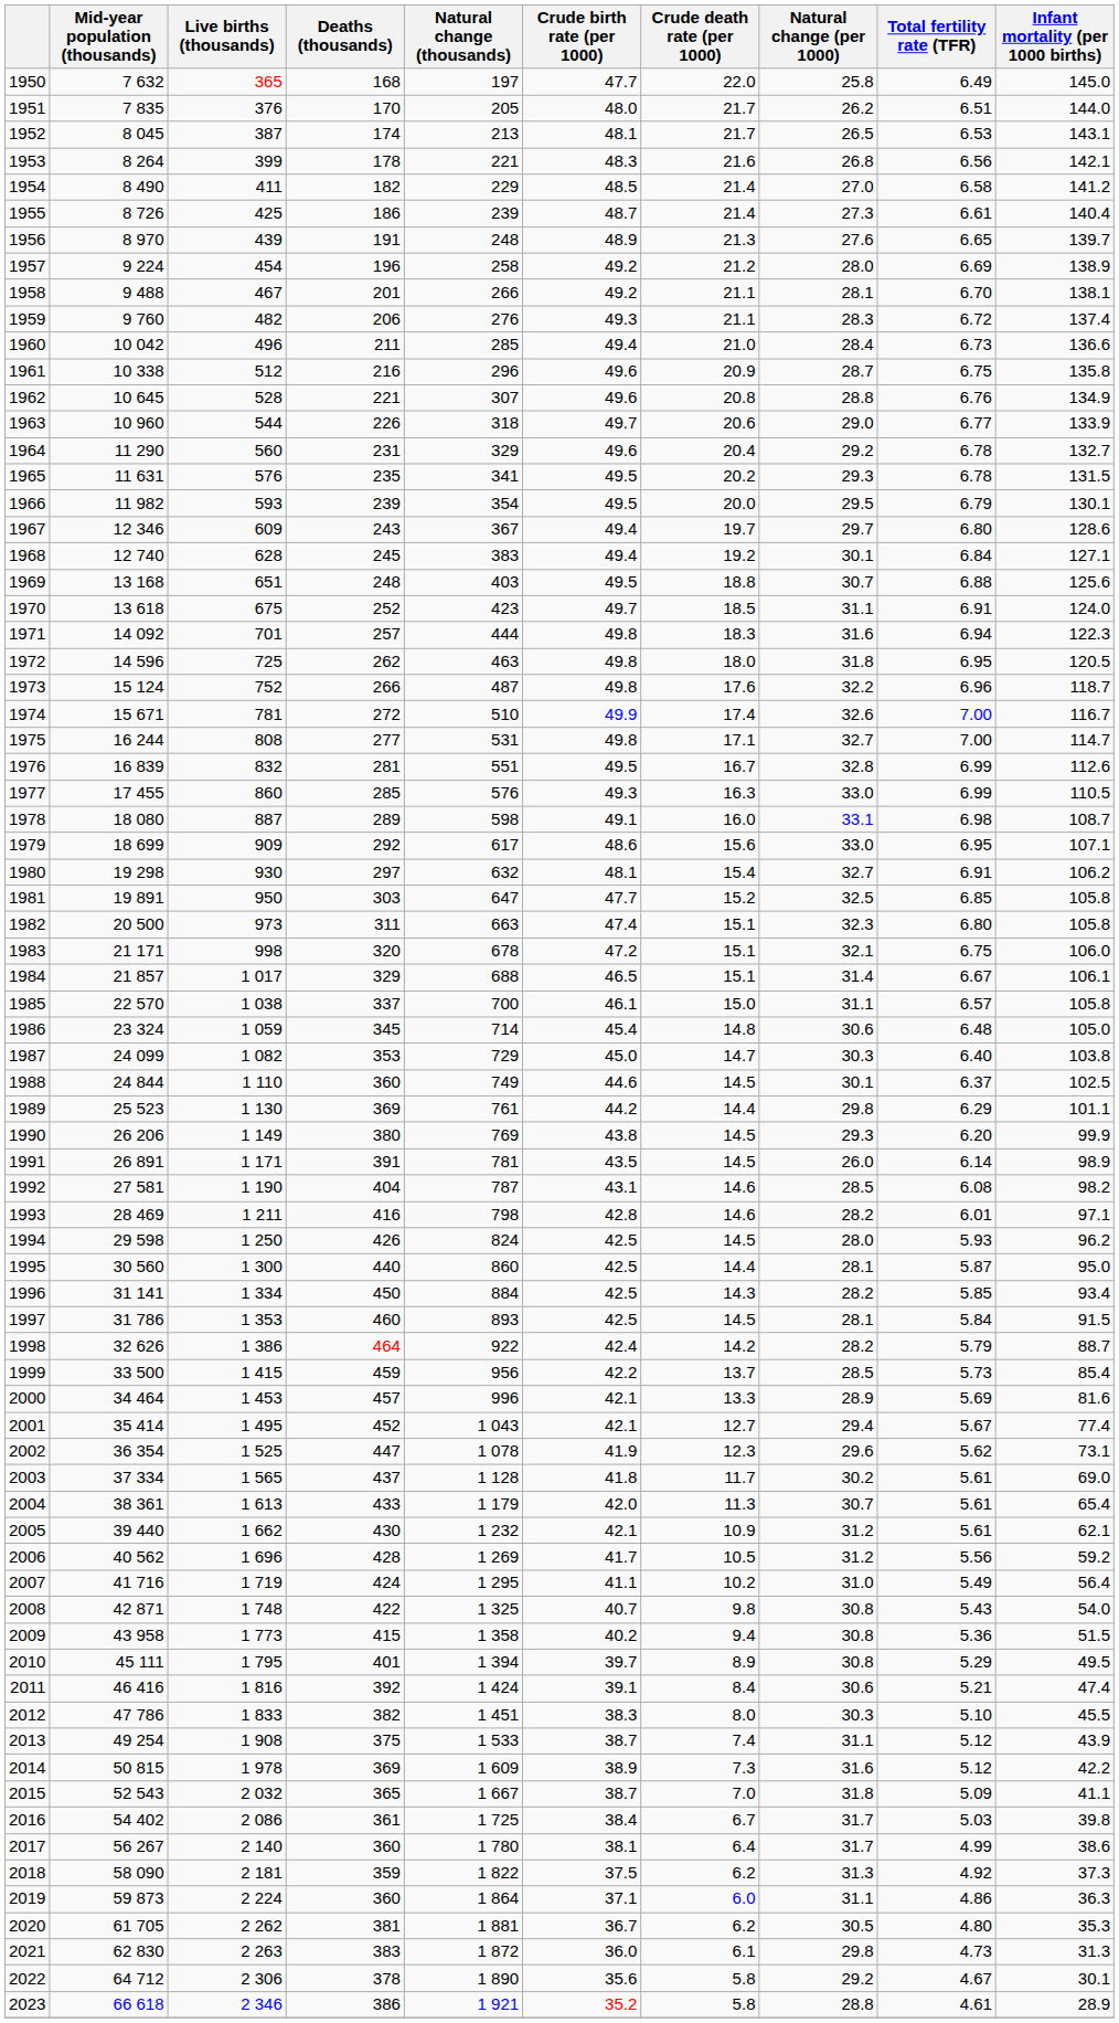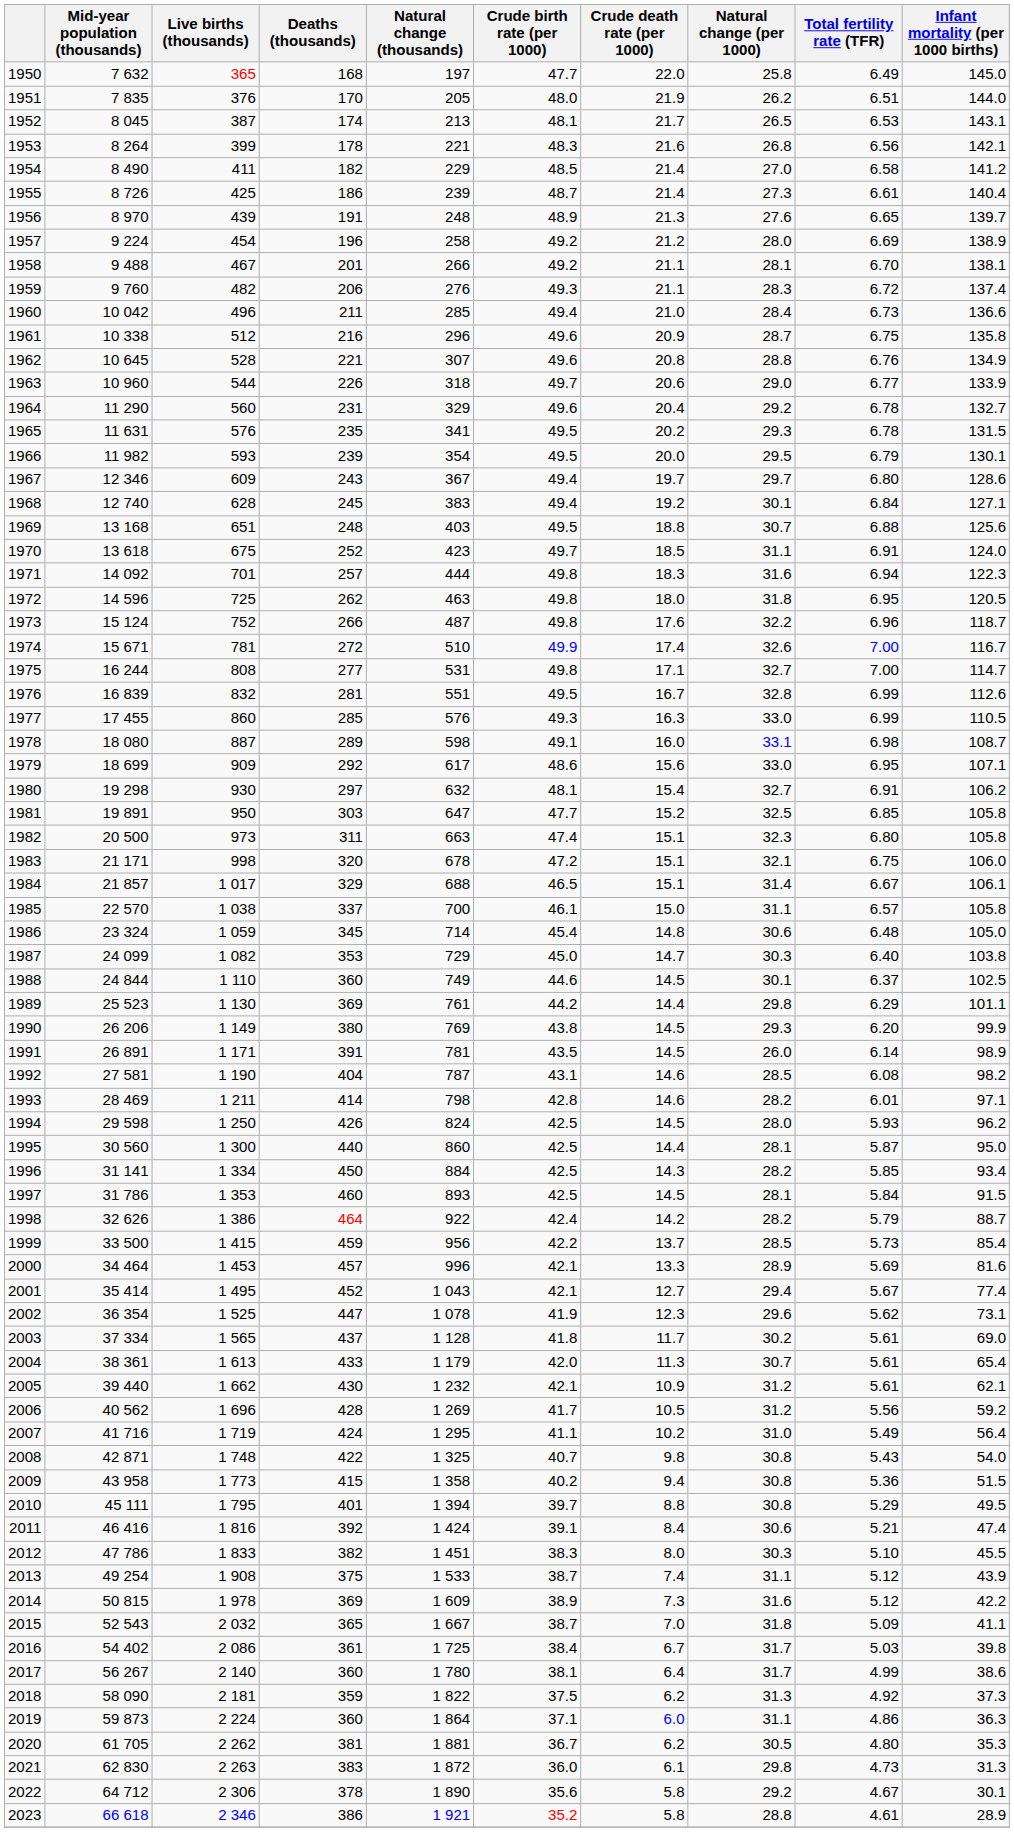 <table class="wikitable sortable" style="text-align:right">
 <tr>
 <th></th>
 <th style="width:80pt;">Mid-year population <br>(thousands)</th>
 <th style="width:80pt;">Live births <br>(thousands)</th>
 <th style="width:80pt;">Deaths <br>(thousands)</th>
 <th style="width:80pt;">Natural change <br>(thousands)</th>
 <th style="width:80pt;">Crude birth rate (per 1000)</th>
 <th style="width:80pt;">Crude death rate (per 1000)</th>
 <th style="width:80pt;">Natural change (per 1000)</th>
 <th style="width:80pt;"><a href='#'>Total fertility rate</a> (TFR)</th>
 <th style="width:80pt;"><a href='#'>Infant mortality</a> (per 1000 births)</th>
 </tr>
 <tr>
 <td>1950</td>
 <td>7 632</td>
 <td style="color:red;">365</td>
 <td>   168</td>
 <td>   197</td>
 <td>47.7</td>
 <td>22.0</td>
 <td>25.8</td>
 <td>6.49</td>
 <td>145.0</td>
 </tr>
 <tr>
 <td>1951</td>
 <td>  7 835</td>
 <td>  376</td>
 <td>  170</td>
 <td>  205</td>
 <td>48.0</td>
-<td>21.7</td>
+<td>21.9</td>
 <td>26.2</td>
 <td>6.51</td>
 <td>144.0</td>
 </tr>
 <tr>
 <td>1952</td>
 <td>  8 045</td>
 <td>  387</td>
 <td>  174</td>
 <td>  213</td>
 <td>48.1</td>
 <td>21.7</td>
 <td>26.5</td>
 <td>6.53</td>
 <td>143.1</td>
 </tr>
 <tr>
 <td>1953</td>
 <td>  8 264</td>
 <td>  399</td>
 <td>  178</td>
 <td>  221</td>
 <td>48.3</td>
 <td>21.6</td>
 <td>26.8</td>
 <td>6.56</td>
 <td>142.1</td>
 </tr>
 <tr>
 <td>1954</td>
 <td>  8 490</td>
 <td>  411</td>
 <td>  182</td>
 <td>  229</td>
 <td>48.5</td>
 <td>21.4</td>
 <td>27.0</td>
 <td>6.58</td>
 <td>141.2</td>
 </tr>
 <tr>
 <td>1955</td>
 <td>  8 726</td>
 <td>  425</td>
 <td>  186</td>
 <td>  239</td>
 <td>48.7</td>
 <td>21.4</td>
 <td>27.3</td>
 <td>6.61</td>
 <td>140.4</td>
 </tr>
 <tr>
 <td>1956</td>
 <td>  8 970</td>
 <td>  439</td>
 <td>  191</td>
 <td>  248</td>
 <td>48.9</td>
 <td>21.3</td>
 <td>27.6</td>
 <td>6.65</td>
 <td>139.7</td>
 </tr>
 <tr>
 <td>1957</td>
 <td>  9 224</td>
 <td>  454</td>
 <td>  196</td>
 <td>  258</td>
 <td>49.2</td>
 <td>21.2</td>
 <td>28.0</td>
 <td>6.69</td>
 <td>138.9</td>
 </tr>
 <tr>
 <td>1958</td>
 <td>  9 488</td>
 <td>  467</td>
 <td>  201</td>
 <td>  266</td>
 <td>49.2</td>
 <td>21.1</td>
 <td>28.1</td>
 <td>6.70</td>
 <td>138.1</td>
 </tr>
 <tr>
 <td>1959</td>
 <td>  9 760</td>
 <td>  482</td>
 <td>  206</td>
 <td>  276</td>
 <td>49.3</td>
 <td>21.1</td>
 <td>28.3</td>
 <td>6.72</td>
 <td>137.4</td>
 </tr>
 <tr>
 <td>1960</td>
 <td>  10 042</td>
 <td>  496</td>
 <td>  211</td>
 <td>  285</td>
 <td>49.4</td>
 <td>21.0</td>
 <td>28.4</td>
 <td>6.73</td>
 <td>136.6</td>
 </tr>
 <tr>
 <td>1961</td>
 <td>  10 338</td>
 <td>  512</td>
 <td>  216</td>
 <td>  296</td>
 <td>49.6</td>
 <td>20.9</td>
 <td>28.7</td>
 <td>6.75</td>
 <td>135.8</td>
 </tr>
 <tr>
 <td>1962</td>
 <td>  10 645</td>
 <td>  528</td>
 <td>  221</td>
 <td>  307</td>
 <td>49.6</td>
 <td>20.8</td>
 <td>28.8</td>
 <td>6.76</td>
 <td>134.9</td>
 </tr>
 <tr>
 <td>1963</td>
 <td>  10 960</td>
 <td>  544</td>
 <td>  226</td>
 <td>  318</td>
 <td>49.7</td>
 <td>20.6</td>
 <td>29.0</td>
 <td>6.77</td>
 <td>133.9</td>
 </tr>
 <tr>
 <td>1964</td>
 <td>  11 290</td>
 <td>  560</td>
 <td>  231</td>
 <td>  329</td>
 <td>49.6</td>
 <td>20.4</td>
 <td>29.2</td>
 <td>6.78</td>
 <td>132.7</td>
 </tr>
 <tr>
 <td>1965</td>
 <td>  11 631</td>
 <td>  576</td>
 <td>  235</td>
 <td>  341</td>
 <td>49.5</td>
 <td>20.2</td>
 <td>29.3</td>
 <td>6.78</td>
 <td>131.5</td>
 </tr>
 <tr>
 <td>1966</td>
 <td>  11 982</td>
 <td>  593</td>
 <td>  239</td>
 <td>  354</td>
 <td>49.5</td>
 <td>20.0</td>
 <td>29.5</td>
 <td>6.79</td>
 <td>130.1</td>
 </tr>
 <tr>
 <td>1967</td>
 <td>  12 346</td>
 <td>  609</td>
 <td>  243</td>
 <td>  367</td>
 <td>49.4</td>
 <td>19.7</td>
 <td>29.7</td>
 <td>6.80</td>
 <td>128.6</td>
 </tr>
 <tr>
 <td>1968</td>
 <td>  12 740</td>
 <td>  628</td>
 <td>  245</td>
 <td>  383</td>
 <td>49.4</td>
 <td>19.2</td>
 <td>30.1</td>
 <td>6.84</td>
 <td>127.1</td>
 </tr>
 <tr>
 <td>1969</td>
 <td>  13 168</td>
 <td>  651</td>
 <td>  248</td>
 <td>  403</td>
 <td>49.5</td>
 <td>18.8</td>
 <td>30.7</td>
 <td>6.88</td>
 <td>125.6</td>
 </tr>
 <tr>
 <td>1970</td>
 <td>  13 618</td>
 <td>  675</td>
 <td>  252</td>
 <td>  423</td>
 <td>49.7</td>
 <td>18.5</td>
 <td>31.1</td>
 <td>6.91</td>
 <td>124.0</td>
 </tr>
 <tr>
 <td>1971</td>
 <td>  14 092</td>
 <td>  701</td>
 <td>  257</td>
 <td>  444</td>
 <td>49.8</td>
 <td>18.3</td>
 <td>31.6</td>
 <td>6.94</td>
 <td>122.3</td>
 </tr>
 <tr>
 <td>1972</td>
 <td>  14 596</td>
 <td>  725</td>
 <td>  262</td>
 <td>  463</td>
 <td>49.8</td>
 <td>18.0</td>
 <td>31.8</td>
 <td>6.95</td>
 <td>120.5</td>
 </tr>
 <tr>
 <td>1973</td>
 <td>  15 124</td>
 <td>  752</td>
 <td>  266</td>
 <td>  487</td>
 <td>49.8</td>
 <td>17.6</td>
 <td>32.2</td>
 <td>6.96</td>
 <td>118.7</td>
 </tr>
 <tr>
 <td>1974</td>
 <td>  15 671</td>
 <td>  781</td>
 <td>  272</td>
 <td>  510</td>
 <td style="color:blue ">49.9</td>
 <td>17.4</td>
 <td>32.6</td>
 <td style="color: blue">7.00</td>
 <td>116.7</td>
 </tr>
 <tr>
 <td>1975</td>
 <td>  16 244</td>
 <td>  808</td>
 <td>  277</td>
 <td>  531</td>
 <td>49.8</td>
 <td>17.1</td>
 <td>32.7</td>
 <td>7.00</td>
 <td>114.7</td>
 </tr>
 <tr>
 <td>1976</td>
 <td>  16 839</td>
 <td>  832</td>
 <td>  281</td>
 <td>  551</td>
 <td>49.5</td>
 <td>16.7</td>
 <td>32.8</td>
 <td>6.99</td>
 <td>112.6</td>
 </tr>
 <tr>
 <td>1977</td>
 <td>  17 455</td>
 <td>  860</td>
 <td>  285</td>
 <td>  576</td>
 <td>49.3</td>
 <td>16.3</td>
 <td>33.0</td>
 <td>6.99</td>
 <td>110.5</td>
 </tr>
 <tr>
 <td>1978</td>
 <td>  18 080</td>
 <td>  887</td>
 <td>  289</td>
 <td>  598</td>
 <td>49.1</td>
 <td>16.0</td>
 <td style="color: blue">33.1</td>
 <td>6.98</td>
 <td>108.7</td>
 </tr>
 <tr>
 <td>1979</td>
 <td>  18 699</td>
 <td>  909</td>
 <td>  292</td>
 <td>  617</td>
 <td>48.6</td>
 <td>15.6</td>
 <td>33.0</td>
 <td>6.95</td>
 <td>107.1</td>
 </tr>
 <tr>
 <td>1980</td>
 <td>  19 298</td>
 <td>  930</td>
 <td>  297</td>
 <td>  632</td>
 <td>48.1</td>
 <td>15.4</td>
 <td>32.7</td>
 <td>6.91</td>
 <td>106.2</td>
 </tr>
 <tr>
 <td>1981</td>
 <td>  19 891</td>
 <td>  950</td>
 <td>  303</td>
 <td>  647</td>
 <td>47.7</td>
 <td>15.2</td>
 <td>32.5</td>
 <td>6.85</td>
 <td>105.8</td>
 </tr>
 <tr>
 <td>1982</td>
 <td>  20 500</td>
 <td>  973</td>
 <td>  311</td>
 <td>  663</td>
 <td>47.4</td>
 <td>15.1</td>
 <td>32.3</td>
 <td>6.80</td>
 <td>105.8</td>
 </tr>
 <tr>
 <td>1983</td>
 <td>  21 171</td>
 <td>  998</td>
 <td>  320</td>
 <td>  678</td>
 <td>47.2</td>
 <td>15.1</td>
 <td>32.1</td>
 <td>6.75</td>
 <td>106.0</td>
 </tr>
 <tr>
 <td>1984</td>
 <td>  21 857</td>
 <td>  1 017</td>
 <td>  329</td>
 <td>  688</td>
 <td>46.5</td>
 <td>15.1</td>
 <td>31.4</td>
 <td>6.67</td>
 <td>106.1</td>
 </tr>
 <tr>
 <td>1985</td>
 <td>  22 570</td>
 <td>  1 038</td>
 <td>  337</td>
 <td>  700</td>
 <td>46.1</td>
 <td>15.0</td>
 <td>31.1</td>
 <td>6.57</td>
 <td>105.8</td>
 </tr>
 <tr>
 <td>1986</td>
 <td>  23 324</td>
 <td>  1 059</td>
 <td>  345</td>
 <td>  714</td>
 <td>45.4</td>
 <td>14.8</td>
 <td>30.6</td>
 <td>6.48</td>
 <td>105.0</td>
 </tr>
 <tr>
 <td>1987</td>
 <td>  24 099</td>
 <td>  1 082</td>
 <td>  353</td>
 <td>  729</td>
 <td>45.0</td>
 <td>14.7</td>
 <td>30.3</td>
 <td>6.40</td>
 <td>103.8</td>
 </tr>
 <tr>
 <td>1988</td>
 <td>  24 844</td>
 <td>  1 110</td>
 <td>  360</td>
 <td>  749</td>
 <td>44.6</td>
 <td>14.5</td>
 <td>30.1</td>
 <td>6.37</td>
 <td>102.5</td>
 </tr>
 <tr>
 <td>1989</td>
 <td>  25 523</td>
 <td>  1 130</td>
 <td>  369</td>
 <td>  761</td>
 <td>44.2</td>
 <td>14.4</td>
 <td>29.8</td>
 <td>6.29</td>
 <td>101.1</td>
 </tr>
 <tr>
 <td>1990</td>
 <td>  26 206</td>
 <td>  1 149</td>
 <td>  380</td>
 <td>  769</td>
 <td>43.8</td>
 <td>14.5</td>
 <td>29.3</td>
 <td>6.20</td>
 <td>99.9</td>
 </tr>
 <tr>
 <td>1991</td>
 <td>  26 891</td>
 <td>  1 171</td>
 <td>  391</td>
 <td>  781</td>
 <td>43.5</td>
 <td>14.5</td>
 <td>26.0</td>
 <td>6.14</td>
 <td>98.9</td>
 </tr>
 <tr>
 <td>1992</td>
 <td>  27 581</td>
 <td>  1 190</td>
 <td>  404</td>
 <td>  787</td>
 <td>43.1</td>
 <td>14.6</td>
 <td>28.5</td>
 <td>6.08</td>
 <td>98.2</td>
 </tr>
 <tr>
 <td>1993</td>
 <td>  28 469</td>
 <td>  1 211</td>
-<td>  416</td>
+<td>  414</td>
 <td>  798</td>
 <td>42.8</td>
 <td>14.6</td>
 <td>28.2</td>
 <td>6.01</td>
 <td>97.1</td>
 </tr>
 <tr>
 <td>1994</td>
 <td>  29 598</td>
 <td>  1 250</td>
 <td>  426</td>
 <td>  824</td>
 <td>42.5</td>
 <td>14.5</td>
 <td>28.0</td>
 <td>5.93</td>
 <td>96.2</td>
 </tr>
 <tr>
 <td>1995</td>
 <td>  30 560</td>
 <td>  1 300</td>
 <td>  440</td>
 <td>  860</td>
 <td>42.5</td>
 <td>14.4</td>
 <td>28.1</td>
 <td>5.87</td>
 <td>95.0</td>
 </tr>
 <tr>
 <td>1996</td>
 <td>  31 141</td>
 <td>  1 334</td>
 <td>  450</td>
 <td>  884</td>
 <td>42.5</td>
 <td>14.3</td>
 <td>28.2</td>
 <td>5.85</td>
 <td>93.4</td>
 </tr>
 <tr>
 <td>1997</td>
 <td>  31 786</td>
 <td>  1 353</td>
 <td>  460</td>
 <td>  893</td>
 <td>42.5</td>
 <td>14.5</td>
 <td>28.1</td>
 <td>5.84</td>
 <td>91.5</td>
 </tr>
 <tr>
 <td>1998</td>
 <td>  32 626</td>
 <td>  1 386</td>
 <td style="color:red;">  464</td>
 <td>  922</td>
 <td>42.4</td>
 <td>14.2</td>
 <td>28.2</td>
 <td>5.79</td>
 <td>88.7</td>
 </tr>
 <tr>
 <td>1999</td>
 <td>  33 500</td>
 <td>  1 415</td>
 <td>  459</td>
 <td>  956</td>
 <td>42.2</td>
 <td>13.7</td>
 <td>28.5</td>
 <td>5.73</td>
 <td>85.4</td>
 </tr>
 <tr>
 <td>2000</td>
 <td>  34 464</td>
 <td>  1 453</td>
 <td>  457</td>
 <td>  996</td>
 <td>42.1</td>
 <td>13.3</td>
 <td>28.9</td>
 <td>5.69</td>
 <td>81.6</td>
 </tr>
 <tr>
 <td>2001</td>
 <td>  35 414</td>
 <td>  1 495</td>
 <td>  452</td>
 <td>  1 043</td>
 <td>42.1</td>
 <td>12.7</td>
 <td>29.4</td>
 <td>5.67</td>
 <td>77.4</td>
 </tr>
 <tr>
 <td>2002</td>
 <td>  36 354</td>
 <td>  1 525</td>
 <td>  447</td>
 <td>  1 078</td>
 <td>41.9</td>
 <td>12.3</td>
 <td>29.6</td>
 <td>5.62</td>
 <td>73.1</td>
 </tr>
 <tr>
 <td>2003</td>
 <td>  37 334</td>
 <td>  1 565</td>
 <td>  437</td>
 <td>  1 128</td>
 <td>41.8</td>
 <td>11.7</td>
 <td>30.2</td>
 <td>5.61</td>
 <td>69.0</td>
 </tr>
 <tr>
 <td>2004</td>
 <td>  38 361</td>
 <td>  1 613</td>
 <td>  433</td>
 <td>  1 179</td>
 <td>42.0</td>
 <td>11.3</td>
 <td>30.7</td>
 <td>5.61</td>
 <td>65.4</td>
 </tr>
 <tr>
 <td>2005</td>
 <td>  39 440</td>
 <td>  1 662</td>
 <td>  430</td>
 <td>  1 232</td>
 <td>42.1</td>
 <td>10.9</td>
 <td>31.2</td>
 <td>5.61</td>
 <td>62.1</td>
 </tr>
 <tr>
 <td>2006</td>
 <td>  40 562</td>
 <td>  1 696</td>
 <td>  428</td>
 <td>  1 269</td>
 <td>41.7</td>
 <td>10.5</td>
 <td>31.2</td>
 <td>5.56</td>
 <td>59.2</td>
 </tr>
 <tr>
 <td>2007</td>
 <td>  41 716</td>
 <td>  1 719</td>
 <td>  424</td>
 <td>  1 295</td>
 <td>41.1</td>
 <td>10.2</td>
 <td>31.0</td>
 <td>5.49</td>
 <td>56.4</td>
 </tr>
 <tr>
 <td>2008</td>
 <td>  42 871</td>
 <td>  1 748</td>
 <td>  422</td>
 <td>  1 325</td>
 <td>40.7</td>
 <td>9.8</td>
 <td>30.8</td>
 <td>5.43</td>
 <td>54.0</td>
 </tr>
 <tr>
 <td>2009</td>
 <td>  43 958</td>
 <td>  1 773</td>
 <td>  415</td>
 <td>  1 358</td>
 <td>40.2</td>
 <td>9.4</td>
 <td>30.8</td>
 <td>5.36</td>
 <td>51.5</td>
 </tr>
 <tr>
 <td>2010</td>
 <td>  45 111</td>
 <td>  1 795</td>
 <td>  401</td>
 <td>  1 394</td>
 <td>39.7</td>
-<td>8.9</td>
+<td>8.8</td>
 <td>30.8</td>
 <td>5.29</td>
 <td>49.5</td>
 </tr>
 <tr>
 <td>2011</td>
 <td>  46 416</td>
 <td>  1 816</td>
 <td>  392</td>
 <td>  1 424</td>
 <td>39.1</td>
 <td>8.4</td>
 <td>30.6</td>
 <td>5.21</td>
 <td>47.4</td>
 </tr>
 <tr>
 <td>2012</td>
 <td>  47 786</td>
 <td>  1 833</td>
 <td>  382</td>
 <td>  1 451</td>
 <td>38.3</td>
 <td>8.0</td>
 <td>30.3</td>
 <td>5.10</td>
 <td>45.5</td>
 </tr>
 <tr>
 <td>2013</td>
 <td>  49 254</td>
 <td>  1 908</td>
 <td>  375</td>
 <td>  1 533</td>
 <td>38.7</td>
 <td>7.4</td>
 <td>31.1</td>
 <td>5.12</td>
 <td>43.9</td>
 </tr>
 <tr>
 <td>2014</td>
 <td>  50 815</td>
 <td>  1 978</td>
 <td>  369</td>
 <td>  1 609</td>
 <td>38.9</td>
 <td>7.3</td>
 <td>31.6</td>
 <td>5.12</td>
 <td>42.2</td>
 </tr>
 <tr>
 <td>2015</td>
 <td>  52 543</td>
 <td>  2 032</td>
 <td>  365</td>
 <td>  1 667</td>
 <td>38.7</td>
 <td>7.0</td>
 <td>31.8</td>
 <td>5.09</td>
 <td>41.1</td>
 </tr>
 <tr>
 <td>2016</td>
 <td>  54 402</td>
 <td>  2 086</td>
 <td>  361</td>
 <td>  1 725</td>
 <td>38.4</td>
 <td>6.7</td>
 <td>31.7</td>
 <td>5.03</td>
 <td>39.8</td>
 </tr>
 <tr>
 <td>2017</td>
 <td>  56 267</td>
 <td>  2 140</td>
 <td>  360</td>
 <td>  1 780</td>
 <td>38.1</td>
 <td>6.4</td>
 <td>31.7</td>
 <td>4.99</td>
 <td>38.6</td>
 </tr>
 <tr>
 <td>2018</td>
 <td>  58 090</td>
 <td>  2 181</td>
 <td>  359</td>
 <td>  1 822</td>
 <td>37.5</td>
 <td>6.2</td>
 <td>31.3</td>
 <td>4.92</td>
 <td>37.3</td>
 </tr>
 <tr>
 <td>2019</td>
 <td>  59 873</td>
 <td>  2 224</td>
 <td>  360</td>
 <td>  1 864</td>
 <td>37.1</td>
 <td style="color: blue">6.0</td>
 <td>31.1</td>
 <td>4.86</td>
 <td>36.3</td>
 </tr>
 <tr>
 <td>2020</td>
 <td>  61 705</td>
 <td>  2 262</td>
 <td>  381</td>
 <td>  1 881</td>
 <td>36.7</td>
 <td>6.2</td>
 <td>30.5</td>
 <td>4.80</td>
 <td>35.3</td>
 </tr>
 <tr>
 <td>2021</td>
 <td>  62 830</td>
 <td>  2 263</td>
 <td>  383</td>
 <td>  1 872</td>
 <td>36.0</td>
 <td>6.1</td>
 <td>29.8</td>
 <td>4.73</td>
 <td>31.3</td>
 </tr>
 <tr>
 <td>2022</td>
 <td>  64 712</td>
 <td>  2 306</td>
 <td>  378</td>
 <td>  1 890</td>
 <td>35.6</td>
 <td>5.8</td>
 <td>29.2</td>
 <td>4.67</td>
 <td>30.1</td>
 </tr>
 <tr>
 <td>2023</td>
 <td style="color:blue;">66 618</td>
 <td style="color:blue;">2 346</td>
 <td>  386</td>
 <td style="color:blue;">1 921</td>
 <td style="color: red">35.2</td>
 <td>5.8</td>
 <td>28.8</td>
 <td>4.61</td>
 <td>28.9</td>
 </tr>
 <tr>
 </tr>
 </table>
